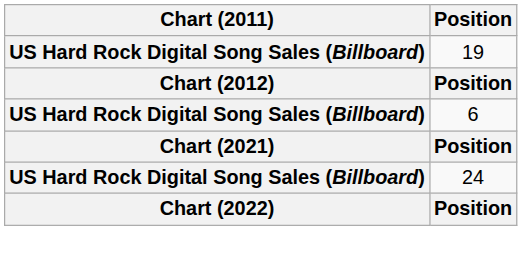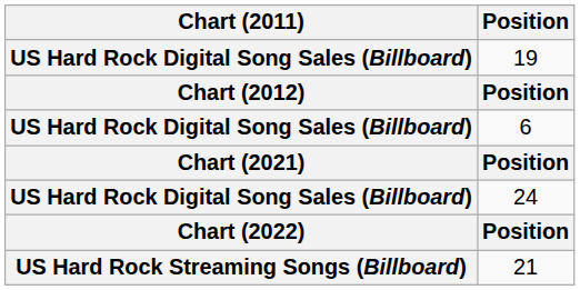 <table class="wikitable plainrowheaders" style="text-align:center">
 <tr>
 <th scope="col">Chart (2011)</th>
 <th scope="col">Position</th>
 </tr>
 <tr>
 <th scope="row">US Hard Rock Digital Song Sales (<em>Billboard</em>)</th>
 <td>19</td>
 </tr>
 <tr>
 <th scope="col">Chart (2012)</th>
 <th scope="col">Position</th>
 </tr>
 <tr>
 <th scope="row">US Hard Rock Digital Song Sales (<em>Billboard</em>)</th>
 <td>6</td>
 </tr>
 <tr>
 <th scope="col">Chart (2021)</th>
 <th scope="col">Position</th>
 </tr>
 <tr>
 <th scope="row">US Hard Rock Digital Song Sales (<em>Billboard</em>)</th>
 <td>24</td>
 </tr>
 <tr>
 <th scope="col">Chart (2022)</th>
 <th scope="col">Position</th>
 </tr>
+<tr>
+<th scope="row">US Hard Rock Streaming Songs (<em>Billboard</em>)</th>
+<td>21</td>
+</tr>
 </table>
